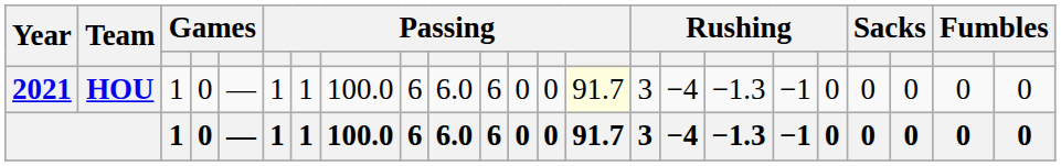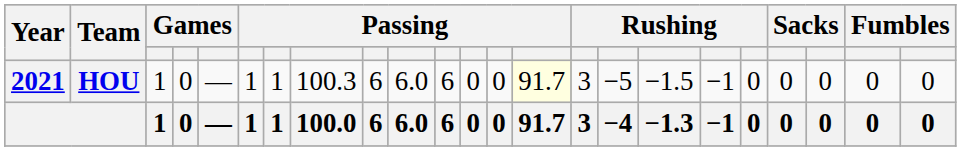 <table class="wikitable" style="text-align:center;">
 <tr>
 <th rowspan="2">Year</th>
 <th rowspan="2">Team</th>
 <th colspan="3">Games</th>
 <th colspan="9">Passing</th>
 <th colspan="5">Rushing</th>
 <th colspan="2">Sacks</th>
 <th colspan="2">Fumbles</th>
 </tr>
 <tr>
 <th></th>
 <th></th>
 <th></th>
 <th></th>
 <th></th>
 <th></th>
 <th></th>
 <th></th>
 <th></th>
 <th></th>
 <th></th>
 <th></th>
 <th></th>
 <th></th>
 <th></th>
 <th></th>
 <th></th>
 <th></th>
 <th></th>
 <th></th>
 <th></th>
 </tr>
 <tr>
 <th><a href='#'>2021</a></th>
 <th><a href='#'>HOU</a></th>
 <td>1</td>
 <td>0</td>
 <td>—</td>
 <td>1</td>
 <td>1</td>
-<td>100.0</td>
+<td>100.3</td>
 <td>6</td>
 <td>6.0</td>
 <td>6</td>
 <td>0</td>
 <td>0</td>
 <td style="background: lightyellow;">91.7</td>
 <td>3</td>
-<td>−4</td>
-<td>−1.3</td>
+<td>−5</td>
+<td>−1.5</td>
 <td>−1</td>
 <td>0</td>
 <td>0</td>
 <td>0</td>
 <td>0</td>
 <td>0</td>
 </tr>
 <tr>
 <th colspan="2"></th>
 <th>1</th>
 <th>0</th>
 <th>—</th>
 <th>1</th>
 <th>1</th>
 <th>100.0</th>
 <th>6</th>
 <th>6.0</th>
 <th>6</th>
 <th>0</th>
 <th>0</th>
 <th>91.7</th>
 <th>3</th>
 <th>−4</th>
 <th>−1.3</th>
 <th>−1</th>
 <th>0</th>
 <th>0</th>
 <th>0</th>
 <th>0</th>
 <th>0</th>
 </tr>
 </table>
